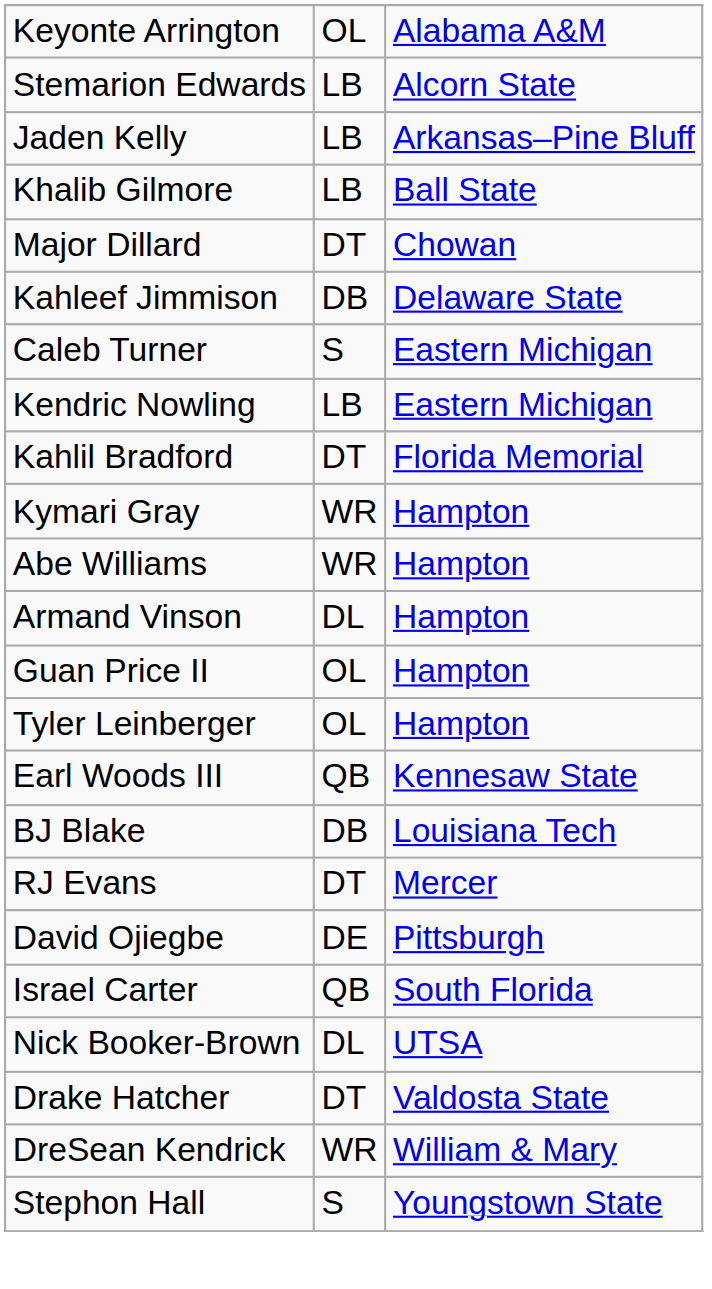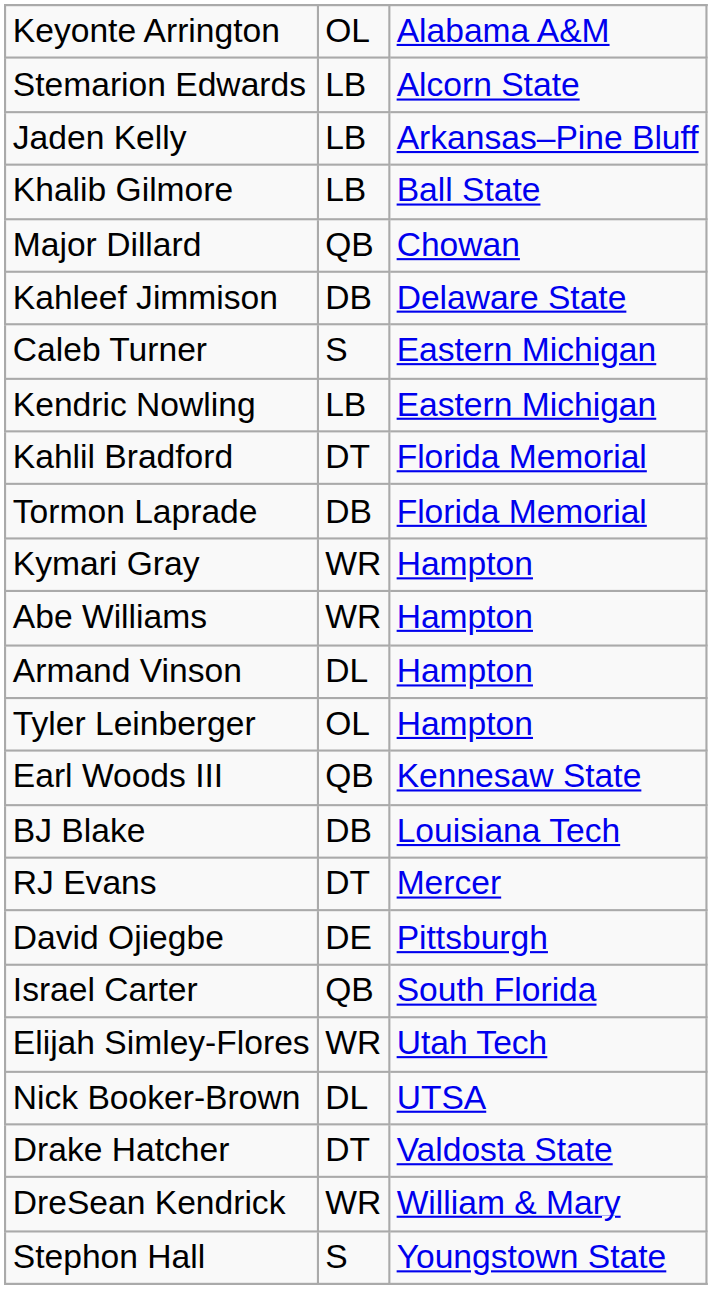 <table class="wikitable sortable">
 <tr>
 </tr>
 <tr>
 <td>Keyonte Arrington</td>
 <td>OL</td>
 <td><a href='#'>Alabama A&M</a></td>
 </tr>
 <tr>
 <td>Stemarion Edwards</td>
 <td>LB</td>
 <td><a href='#'>Alcorn State</a></td>
 </tr>
 <tr>
 <td>Jaden Kelly</td>
 <td>LB</td>
 <td><a href='#'>Arkansas–Pine Bluff</a></td>
 </tr>
 <tr>
 <td>Khalib Gilmore</td>
 <td>LB</td>
 <td><a href='#'>Ball State</a></td>
 </tr>
 <tr>
 <td>Major Dillard</td>
-<td>DT</td>
+<td>QB</td>
 <td><a href='#'>Chowan</a></td>
 </tr>
 <tr>
 <td>Kahleef Jimmison</td>
 <td>DB</td>
 <td><a href='#'>Delaware State</a></td>
 </tr>
 <tr>
 <td>Caleb Turner</td>
 <td>S</td>
 <td><a href='#'>Eastern Michigan</a></td>
 </tr>
 <tr>
 <td>Kendric Nowling</td>
 <td>LB</td>
 <td><a href='#'>Eastern Michigan</a></td>
 </tr>
 <tr>
 <td>Kahlil Bradford</td>
 <td>DT</td>
 <td><a href='#'>Florida Memorial</a></td>
 </tr>
 <tr>
+<td>Tormon Laprade</td>
+<td>DB</td>
+<td><a href='#'>Florida Memorial</a></td>
+</tr>
+<tr>
 <td>Kymari Gray</td>
 <td>WR</td>
 <td><a href='#'>Hampton</a></td>
 </tr>
 <tr>
 <td>Abe Williams</td>
 <td>WR</td>
 <td><a href='#'>Hampton</a></td>
 </tr>
 <tr>
 <td>Armand Vinson</td>
 <td>DL</td>
-<td><a href='#'>Hampton</a></td>
-</tr>
-<tr>
-<td>Guan Price II</td>
-<td>OL</td>
 <td><a href='#'>Hampton</a></td>
 </tr>
 <tr>
 <td>Tyler Leinberger</td>
 <td>OL</td>
 <td><a href='#'>Hampton</a></td>
 </tr>
 <tr>
 <td>Earl Woods III</td>
 <td>QB</td>
 <td><a href='#'>Kennesaw State</a></td>
 </tr>
 <tr>
 <td>BJ Blake</td>
 <td>DB</td>
 <td><a href='#'>Louisiana Tech</a></td>
 </tr>
 <tr>
 <td>RJ Evans</td>
 <td>DT</td>
 <td><a href='#'>Mercer</a></td>
 </tr>
 <tr>
 <td>David Ojiegbe</td>
 <td>DE</td>
 <td><a href='#'>Pittsburgh</a></td>
 </tr>
 <tr>
 <td>Israel Carter</td>
 <td>QB</td>
 <td><a href='#'>South Florida</a></td>
 </tr>
 <tr>
+<td>Elijah Simley-Flores</td>
+<td>WR</td>
+<td><a href='#'>Utah Tech</a></td>
+</tr>
+<tr>
 <td>Nick Booker-Brown</td>
 <td>DL</td>
 <td><a href='#'>UTSA</a></td>
 </tr>
 <tr>
 <td>Drake Hatcher</td>
 <td>DT</td>
 <td><a href='#'>Valdosta State</a></td>
 </tr>
 <tr>
 <td>DreSean Kendrick</td>
 <td>WR</td>
 <td><a href='#'>William & Mary</a></td>
 </tr>
 <tr>
 <td>Stephon Hall</td>
 <td>S</td>
 <td><a href='#'>Youngstown State</a></td>
 </tr>
 <tr>
 </tr>
 </table>
